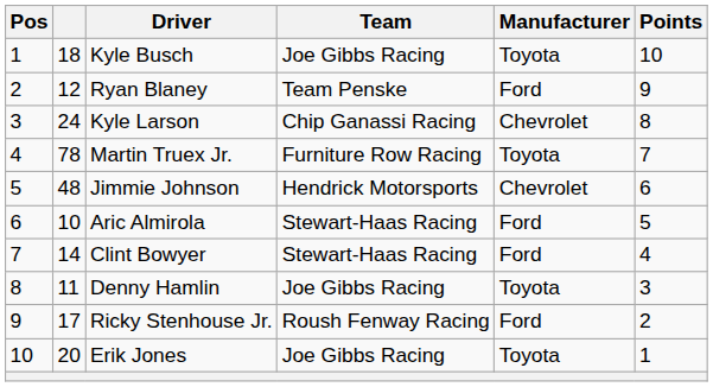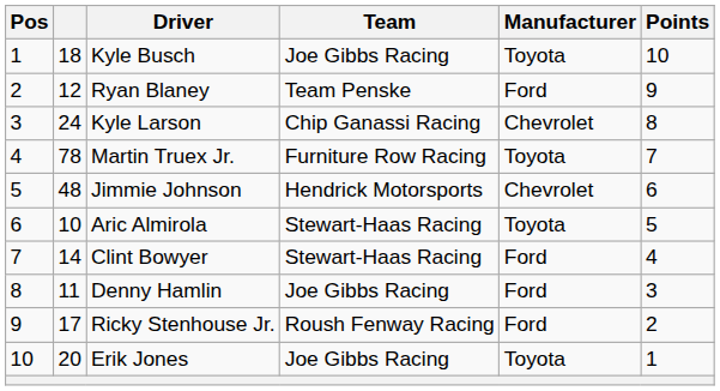 <table class="wikitable" style="font-size:98%">
 <tr>
 <th>Pos</th>
 <th></th>
 <th>Driver</th>
 <th>Team</th>
 <th>Manufacturer</th>
 <th>Points</th>
 </tr>
 <tr>
 <td>1</td>
 <td>18</td>
 <td>Kyle Busch</td>
 <td>Joe Gibbs Racing</td>
 <td>Toyota</td>
 <td>10</td>
 </tr>
 <tr>
 <td>2</td>
 <td>12</td>
 <td>Ryan Blaney</td>
 <td>Team Penske</td>
 <td>Ford</td>
 <td>9</td>
 </tr>
 <tr>
 <td>3</td>
 <td>24</td>
 <td>Kyle Larson</td>
 <td>Chip Ganassi Racing</td>
 <td>Chevrolet</td>
 <td>8</td>
 </tr>
 <tr>
 <td>4</td>
 <td>78</td>
 <td>Martin Truex Jr.</td>
 <td>Furniture Row Racing</td>
 <td>Toyota</td>
 <td>7</td>
 </tr>
 <tr>
 <td>5</td>
 <td>48</td>
 <td>Jimmie Johnson</td>
 <td>Hendrick Motorsports</td>
 <td>Chevrolet</td>
 <td>6</td>
 </tr>
 <tr>
 <td>6</td>
 <td>10</td>
 <td>Aric Almirola</td>
 <td>Stewart-Haas Racing</td>
-<td>Ford</td>
+<td>Toyota</td>
 <td>5</td>
 </tr>
 <tr>
 <td>7</td>
 <td>14</td>
 <td>Clint Bowyer</td>
 <td>Stewart-Haas Racing</td>
 <td>Ford</td>
 <td>4</td>
 </tr>
 <tr>
 <td>8</td>
 <td>11</td>
 <td>Denny Hamlin</td>
 <td>Joe Gibbs Racing</td>
-<td>Toyota</td>
+<td>Ford</td>
 <td>3</td>
 </tr>
 <tr>
 <td>9</td>
 <td>17</td>
 <td>Ricky Stenhouse Jr.</td>
 <td>Roush Fenway Racing</td>
 <td>Ford</td>
 <td>2</td>
 </tr>
 <tr>
 <td>10</td>
 <td>20</td>
 <td>Erik Jones</td>
 <td>Joe Gibbs Racing</td>
 <td>Toyota</td>
 <td>1</td>
 </tr>
 <tr>
 <th colspan="6"></th>
 </tr>
 </table>
